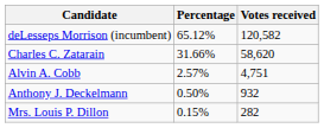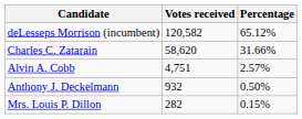 <table class="wikitable">
 <tr>
 <th>Candidate</th>
+<th>Votes received</th>
 <th>Percentage</th>
-<th>Votes received</th>
 </tr>
 <tr>
 <td><a href='#'>deLesseps Morrison</a> (incumbent)</td>
+<td>120,582</td>
 <td>65.12%</td>
-<td>120,582</td>
 </tr>
 <tr>
 <td><a href='#'>Charles C. Zatarain</a></td>
+<td>58,620</td>
 <td>31.66%</td>
-<td>58,620</td>
 </tr>
 <tr>
 <td><a href='#'>Alvin A. Cobb</a></td>
+<td>4,751</td>
 <td>2.57%</td>
-<td>4,751</td>
 </tr>
 <tr>
 <td><a href='#'>Anthony J. Deckelmann</a></td>
+<td>932</td>
 <td>0.50%</td>
-<td>932</td>
 </tr>
 <tr>
 <td><a href='#'>Mrs. Louis P. Dillon</a></td>
+<td>282</td>
 <td>0.15%</td>
-<td>282</td>
 </tr>
 </table>
